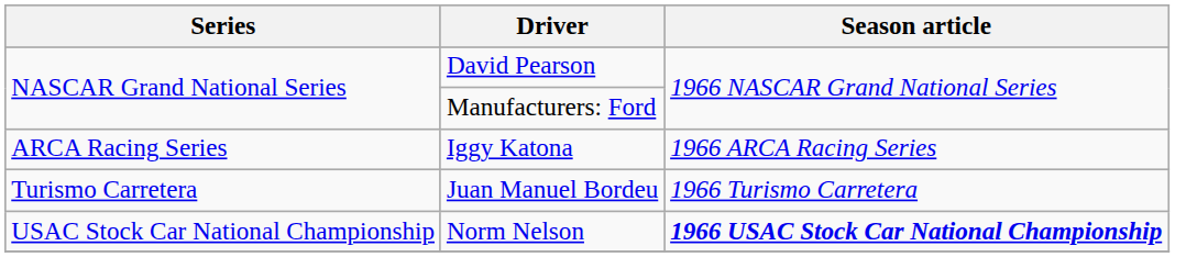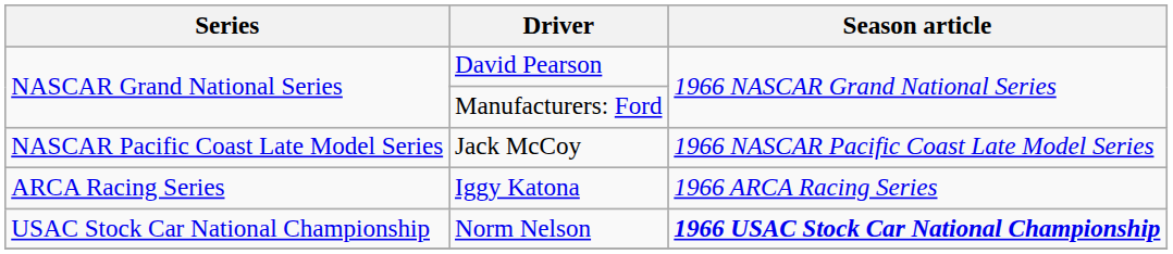 <table class="wikitable" style="font-size: 87%;">
 <tr>
 <th>Series</th>
 <th>Driver</th>
 <th>Season article</th>
 </tr>
 <tr>
 <td rowspan=2><a href='#'>NASCAR Grand National Series</a></td>
 <td> <a href='#'>David Pearson</a></td>
 <td rowspan=2><em><a href='#'>1966 NASCAR Grand National Series</a></em></td>
 </tr>
 <tr>
 <td>Manufacturers:  <a href='#'>Ford</a></td>
 </tr>
 <tr>
+<td><a href='#'>NASCAR Pacific Coast Late Model Series</a></td>
+<td> Jack McCoy</td>
+<td><em><a href='#'>1966 NASCAR Pacific Coast Late Model Series</a></em></td>
+</tr>
+<tr>
 <td><a href='#'>ARCA Racing Series</a></td>
 <td> <a href='#'>Iggy Katona</a></td>
 <td><em><a href='#'>1966 ARCA Racing Series</a></em></td>
-</tr>
-<tr>
-<td><a href='#'>Turismo Carretera</a></td>
-<td> <a href='#'>Juan Manuel Bordeu</a></td>
-<td><em><a href='#'>1966 Turismo Carretera</a></em></td>
 </tr>
 <tr>
 <td><a href='#'>USAC Stock Car National Championship</a></td>
 <td> <a href='#'>Norm Nelson</a></td>
 <td><strong><em><a href='#'>1966 USAC Stock Car National Championship</a></em></strong></td>
 </tr>
 <tr>
 </tr>
 </table>
